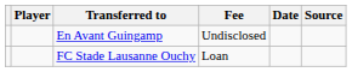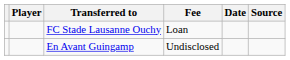 <table class="wikitable plainrowheaders sortable">
 <tr>
 <th></th>
 <th scope="col">Player</th>
 <th>Transferred to</th>
 <th style="width: 80px;">Fee</th>
 <th scope="col">Date</th>
 <th scope="col">Source</th>
 </tr>
 <tr>
 <td align="center"></td>
 <td> </td>
-<td> <a href='#'>En Avant Guingamp</a></td>
-<td>Undisclosed</td>
+<td> <a href='#'>FC Stade Lausanne Ouchy</a></td>
+<td>Loan</td>
 <td></td>
 <td></td>
 </tr>
 <tr>
 <td align="center"></td>
 <td> </td>
-<td> <a href='#'>FC Stade Lausanne Ouchy</a></td>
-<td>Loan</td>
+<td> <a href='#'>En Avant Guingamp</a></td>
+<td>Undisclosed</td>
 <td></td>
 <td></td>
 </tr>
 </table>
